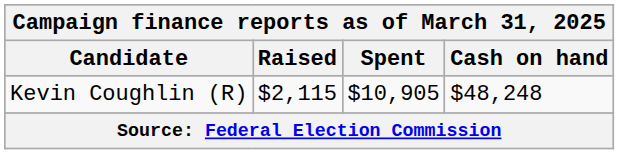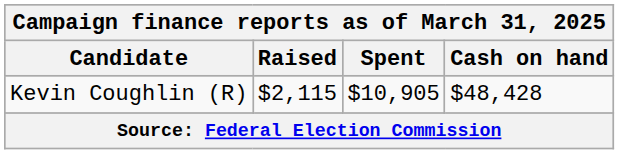 <table class="wikitable sortable">
 <tr>
 <th colspan=4>Campaign finance reports as of March 31, 2025</th>
 </tr>
 <tr style="text-align:center;">
 <th>Candidate</th>
 <th>Raised</th>
 <th>Spent</th>
 <th>Cash on hand</th>
 </tr>
 <tr>
 <td>Kevin Coughlin (R)</td>
 <td>$2,115</td>
 <td>$10,905</td>
-<td>$48,248</td>
+<td>$48,428</td>
 </tr>
 <tr>
 <th colspan="4"><small>Source: <a href='#'>Federal Election Commission</a></small></th>
 </tr>
 </table>
